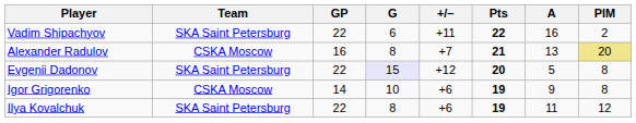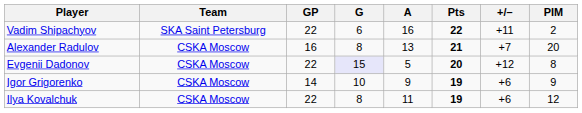 <table class="wikitable sortable">
 <tr>
 <th style="width: 12em;">Player</th>
 <th style="width: 13em;">Team</th>
 <th style="width: 4em;">GP</th>
 <th style="width: 4em;">G</th>
+<th style="width: 4em;">A</th>
+<th style="width: 4em;">Pts</th>
 <th style="width: 4em;">+/–</th>
-<th style="width: 4em;">Pts</th>
-<th style="width: 4em;">A</th>
 <th style="width: 4em;">PIM</th>
 </tr>
 <tr align="center">
 <td align="left"> <a href='#'>Vadim Shipachyov</a></td>
 <td><a href='#'>SKA Saint Petersburg</a></td>
 <td>22</td>
 <td>6</td>
+<td>16</td>
+<td><strong>22</strong></td>
 <td>+11</td>
-<td><strong>22</strong></td>
-<td>16</td>
 <td>2</td>
 </tr>
 <tr align="center">
 <td align="left"> <a href='#'>Alexander Radulov</a></td>
 <td><a href='#'>CSKA Moscow</a></td>
 <td>16</td>
 <td>8</td>
+<td>13</td>
+<td><strong>21</strong></td>
 <td>+7</td>
-<td><strong>21</strong></td>
-<td>13</td>
-<td style="background: khaki;">20</td>
+<td>20</td>
 </tr>
 <tr align="center">
 <td align="left"> <a href='#'>Evgenii Dadonov</a></td>
-<td><a href='#'>SKA Saint Petersburg</a></td>
+<td><a href='#'>CSKA Moscow</a></td>
 <td>22</td>
 <td style="background: lavender;">15</td>
+<td>5</td>
+<td><strong>20</strong></td>
 <td>+12</td>
-<td><strong>20</strong></td>
-<td>5</td>
 <td>8</td>
 </tr>
 <tr align="center">
 <td align="left"> <a href='#'>Igor Grigorenko</a></td>
 <td><a href='#'>CSKA Moscow</a></td>
 <td>14</td>
 <td>10</td>
+<td>9</td>
+<td><strong>19</strong></td>
 <td>+6</td>
-<td><strong>19</strong></td>
 <td>9</td>
-<td>8</td>
 </tr>
 <tr align="center">
 <td align="left"> <a href='#'>Ilya Kovalchuk</a></td>
-<td><a href='#'>SKA Saint Petersburg</a></td>
+<td><a href='#'>CSKA Moscow</a></td>
 <td>22</td>
 <td>8</td>
+<td>11</td>
+<td><strong>19</strong></td>
 <td>+6</td>
-<td><strong>19</strong></td>
-<td>11</td>
 <td>12</td>
 </tr>
 </table>
